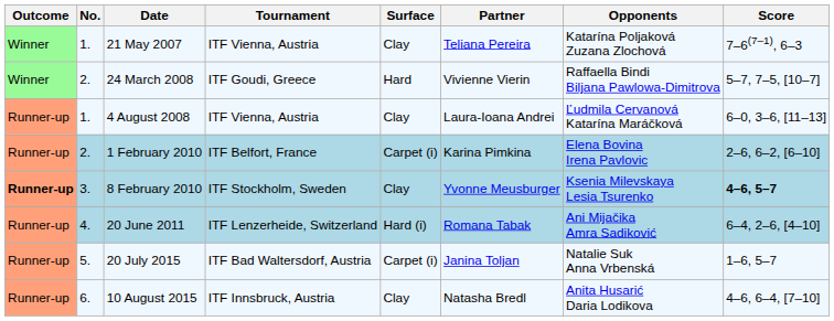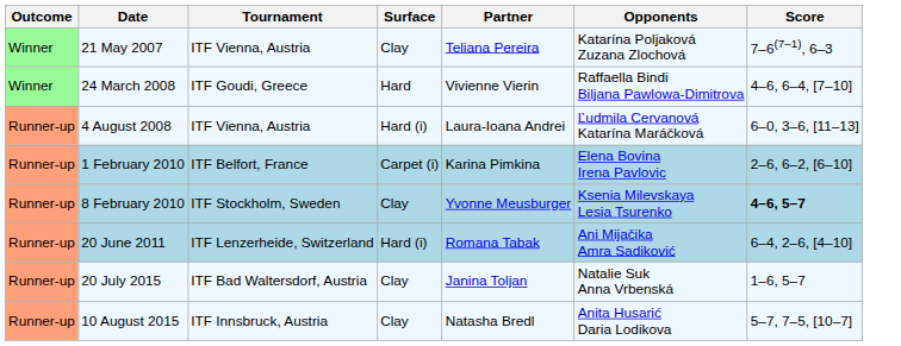 <table class="sortable wikitable" style=font-size:97%>
 <tr>
 <th>Outcome</th>
-<th>No.</th>
 <th>Date</th>
 <th>Tournament</th>
 <th>Surface</th>
 <th>Partner</th>
 <th>Opponents</th>
 <th class="unsortable">Score</th>
 </tr>
 <tr style="background:#f0f8ff;">
 <td style="background:#98fb98;">Winner</td>
-<td>1.</td>
 <td>21 May 2007</td>
 <td>ITF Vienna, Austria</td>
 <td>Clay</td>
 <td> <a href='#'>Teliana Pereira</a></td>
 <td> Katarína Poljaková <br>  Zuzana Zlochová</td>
 <td>7–6<sup>(7–1)</sup>, 6–3</td>
 </tr>
 <tr style="background:#f0f8ff;">
 <td style="background:#98fb98;">Winner</td>
-<td>2.</td>
 <td>24 March 2008</td>
 <td>ITF Goudi, Greece</td>
 <td>Hard</td>
 <td> Vivienne Vierin</td>
 <td> Raffaella Bindi <br>  <a href='#'>Biljana Pawlowa-Dimitrova</a></td>
-<td>5–7, 7–5, [10–7]</td>
+<td>4–6, 6–4, [7–10]</td>
 </tr>
 <tr style="background:#f0f8ff;">
 <td style="background:#ffa07a;">Runner-up</td>
-<td>1.</td>
 <td>4 August 2008</td>
 <td>ITF Vienna, Austria</td>
-<td>Clay</td>
+<td>Hard (i)</td>
 <td> Laura-Ioana Andrei</td>
 <td> <a href='#'>Ľudmila Cervanová</a> <br>  Katarína Maráčková</td>
 <td>6–0, 3–6, [11–13]</td>
 </tr>
 <tr style="background:lightblue;">
 <td style="background:#ffa07a;">Runner-up</td>
-<td>2.</td>
 <td>1 February 2010</td>
 <td>ITF Belfort, France</td>
 <td>Carpet (i)</td>
 <td> Karina Pimkina</td>
 <td> <a href='#'>Elena Bovina</a> <br>  <a href='#'>Irena Pavlovic</a></td>
 <td>2–6, 6–2, [6–10]</td>
 </tr>
 <tr style="background:lightblue;">
-<td style="background:#ffa07a;"><strong>Runner-up</strong></td>
-<td>3.</td>
+<td style="background:#ffa07a;">Runner-up</td>
 <td>8 February 2010</td>
 <td>ITF Stockholm, Sweden</td>
 <td>Clay</td>
 <td> <a href='#'>Yvonne Meusburger</a></td>
 <td> <a href='#'>Ksenia Milevskaya</a> <br>  <a href='#'>Lesia Tsurenko</a></td>
 <td><strong>4–6, 5–7</strong></td>
 </tr>
 <tr style="background:lightblue;">
 <td style="background:#ffa07a;">Runner-up</td>
-<td>4.</td>
 <td>20 June 2011</td>
 <td>ITF Lenzerheide, Switzerland</td>
 <td>Hard (i)</td>
 <td> <a href='#'>Romana Tabak</a></td>
 <td> <a href='#'>Ani Mijačika</a> <br>  <a href='#'>Amra Sadiković</a></td>
 <td>6–4, 2–6, [4–10]</td>
 </tr>
 <tr style="background:#f0f8ff;">
 <td style="background:#ffa07a;">Runner-up</td>
-<td>5.</td>
 <td>20 July 2015</td>
 <td>ITF Bad Waltersdorf, Austria</td>
-<td>Carpet (i)</td>
+<td>Clay</td>
 <td> <a href='#'>Janina Toljan</a></td>
 <td> Natalie Suk <br>  Anna Vrbenská</td>
 <td>1–6, 5–7</td>
 </tr>
 <tr style="background:#f0f8ff;">
 <td style="background:#ffa07a;">Runner-up</td>
-<td>6.</td>
 <td>10 August 2015</td>
 <td>ITF Innsbruck, Austria</td>
 <td>Clay</td>
 <td> Natasha Bredl</td>
 <td> <a href='#'>Anita Husarić</a> <br>  Daria Lodikova</td>
-<td>4–6, 6–4, [7–10]</td>
+<td>5–7, 7–5, [10–7]</td>
 </tr>
 </table>
